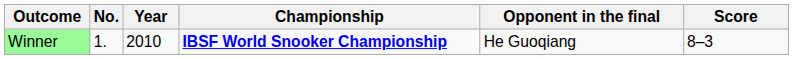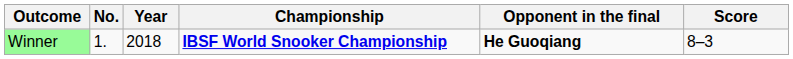 <table class="sortable wikitable">
 <tr>
 <th width="80">Outcome</th>
 <th width="20">No.</th>
 <th width="50">Year</th>
 <th width="300">Championship</th>
 <th width="200">Opponent in the final</th>
 <th width="100">Score</th>
 </tr>
 <tr>
 <td style="background:#98fb98;">Winner</td>
 <td>1.</td>
-<td>2010</td>
+<td>2018</td>
 <td><strong><a href='#'>IBSF World Snooker Championship</a></strong></td>
-<td> He Guoqiang</td>
+<td><strong> He Guoqiang</strong></td>
 <td>8–3</td>
 </tr>
 </table>
